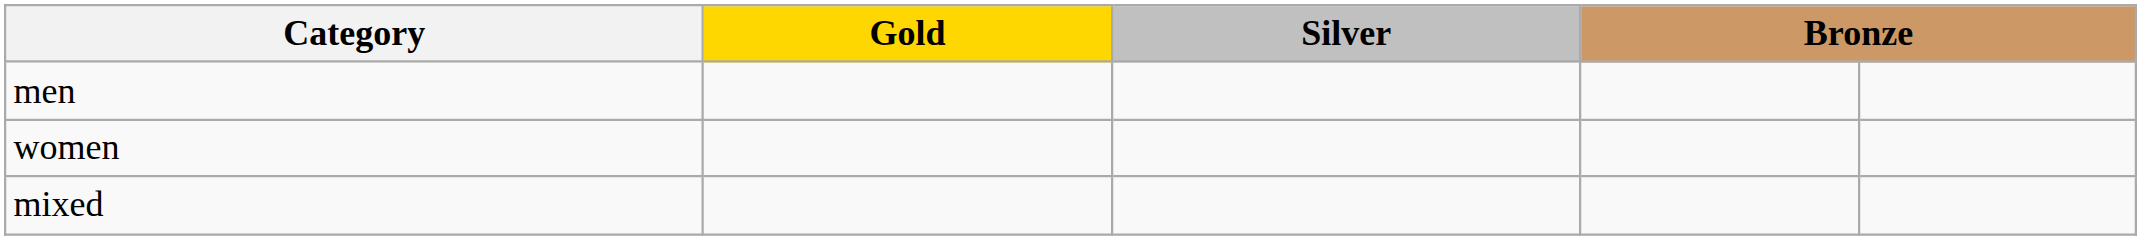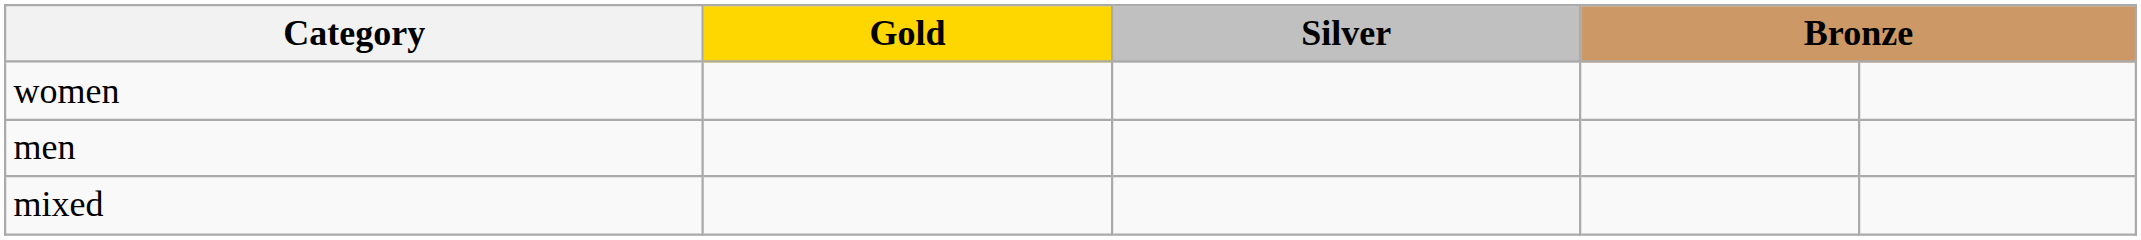 <table class=wikitable  width=75%>
 <tr>
 <th>Category</th>
 <th style="background: gold">Gold</th>
 <th style="background: silver">Silver</th>
 <th style="background: #cc9966" colspan=2>Bronze</th>
 </tr>
 <tr>
-<td>men</td>
+<td>women</td>
 <td><br></td>
 <td></td>
 <td></td>
 <td></td>
 </tr>
 <tr>
-<td>women</td>
+<td>men</td>
 <td><br></td>
 <td></td>
 <td></td>
 <td></td>
 </tr>
 <tr>
 <td>mixed</td>
 <td><br></td>
 <td></td>
 <td></td>
 <td></td>
 </tr>
 </table>
